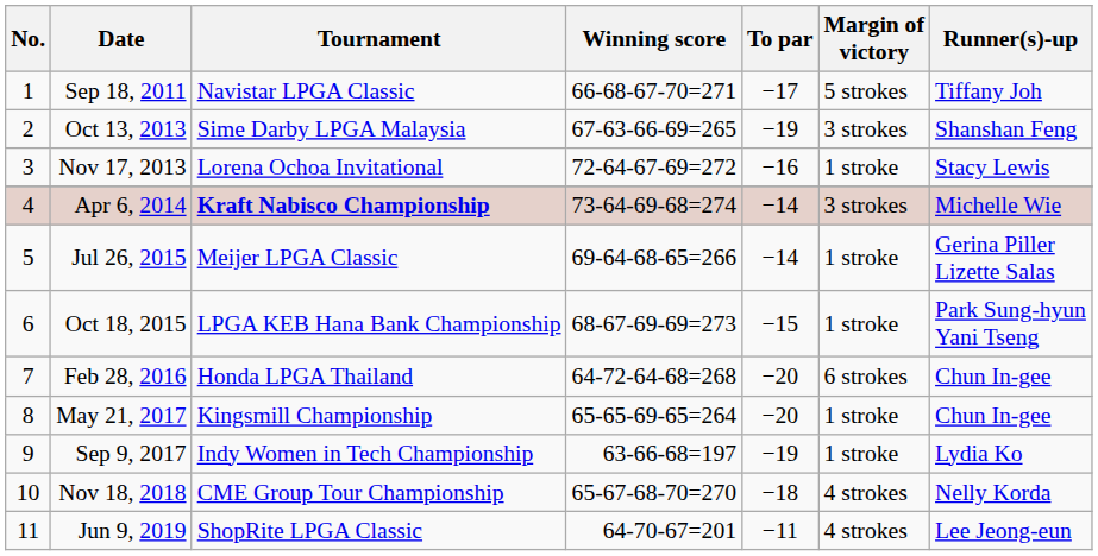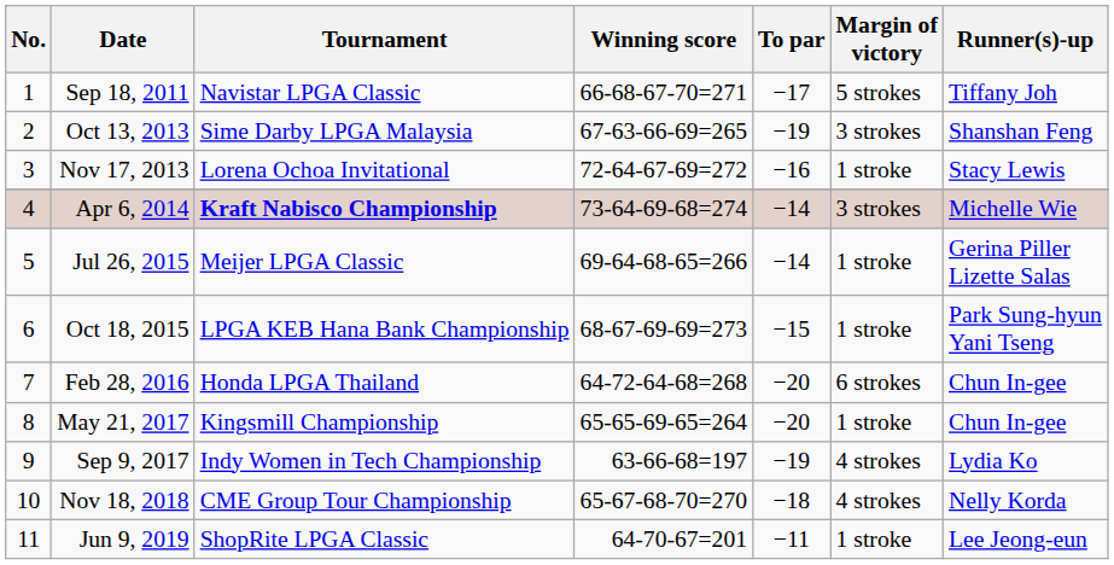 <table class="wikitable" style="font-size:95%;">
 <tr>
 <th>No.</th>
 <th>Date</th>
 <th>Tournament</th>
 <th>Winning score</th>
 <th>To par</th>
 <th>Margin of<br>victory</th>
 <th>Runner(s)-up</th>
 </tr>
 <tr>
 <td style="text-align:center">1</td>
 <td style="text-align:right">Sep 18, <a href='#'>2011</a></td>
 <td><a href='#'>Navistar LPGA Classic</a></td>
 <td style="text-align:right">66-68-67-70=271</td>
 <td style="text-align:center">−17</td>
 <td>5 strokes</td>
 <td> <a href='#'>Tiffany Joh</a></td>
 </tr>
 <tr>
 <td style="text-align:center">2</td>
 <td style="text-align:right">Oct 13, <a href='#'>2013</a></td>
 <td><a href='#'>Sime Darby LPGA Malaysia</a></td>
 <td style="text-align:right">67-63-66-69=265</td>
 <td style="text-align:center">−19</td>
 <td>3 strokes</td>
 <td> <a href='#'>Shanshan Feng</a></td>
 </tr>
 <tr>
 <td style="text-align:center">3</td>
 <td style="text-align:right">Nov 17, 2013</td>
 <td><a href='#'>Lorena Ochoa Invitational</a></td>
 <td style="text-align:right">72-64-67-69=272</td>
 <td style="text-align:center">−16</td>
 <td>1 stroke</td>
 <td> <a href='#'>Stacy Lewis</a></td>
 </tr>
 <tr>
 </tr>
 <tr style="background:#e5d1cb;">
 <td style="text-align:center">4</td>
 <td style="text-align:right">Apr 6, <a href='#'>2014</a></td>
 <td><strong><a href='#'>Kraft Nabisco Championship</a></strong></td>
 <td style="text-align:right">73-64-69-68=274</td>
 <td style="text-align:center">−14</td>
 <td>3 strokes</td>
 <td> <a href='#'>Michelle Wie</a></td>
 </tr>
 <tr>
 <td style="text-align:center">5</td>
 <td style="text-align:right">Jul 26, <a href='#'>2015</a></td>
 <td><a href='#'>Meijer LPGA Classic</a></td>
 <td style="text-align:right">69-64-68-65=266</td>
 <td style="text-align:center">−14</td>
 <td>1 stroke</td>
 <td> <a href='#'>Gerina Piller</a><br> <a href='#'>Lizette Salas</a></td>
 </tr>
 <tr>
 <td style="text-align:center">6</td>
 <td style="text-align:right">Oct 18, 2015</td>
 <td><a href='#'>LPGA KEB Hana Bank Championship</a></td>
 <td style="text-align:right">68-67-69-69=273</td>
 <td style="text-align:center">−15</td>
 <td>1 stroke</td>
 <td> <a href='#'>Park Sung-hyun</a><br> <a href='#'>Yani Tseng</a></td>
 </tr>
 <tr>
 <td style="text-align:center">7</td>
 <td style="text-align:right">Feb 28, <a href='#'>2016</a></td>
 <td><a href='#'>Honda LPGA Thailand</a></td>
 <td style="text-align:right">64-72-64-68=268</td>
 <td style="text-align:center">−20</td>
 <td>6 strokes</td>
 <td> <a href='#'>Chun In-gee</a></td>
 </tr>
 <tr>
 <td style="text-align:center">8</td>
 <td style="text-align:right">May 21, <a href='#'>2017</a></td>
 <td><a href='#'>Kingsmill Championship</a></td>
 <td style="text-align:right">65-65-69-65=264</td>
 <td style="text-align:center">−20</td>
 <td>1 stroke</td>
 <td> <a href='#'>Chun In-gee</a></td>
 </tr>
 <tr>
 <td style="text-align:center">9</td>
 <td style="text-align:right">Sep 9, 2017</td>
 <td><a href='#'>Indy Women in Tech Championship</a></td>
 <td style="text-align:right">63-66-68=197</td>
 <td style="text-align:center">−19</td>
-<td>1 stroke</td>
+<td>4 strokes</td>
 <td> <a href='#'>Lydia Ko</a></td>
 </tr>
 <tr>
 <td style="text-align:center">10</td>
 <td style="text-align:right">Nov 18, <a href='#'>2018</a></td>
 <td><a href='#'>CME Group Tour Championship</a></td>
 <td style="text-align:right">65-67-68-70=270</td>
 <td style="text-align:center">−18</td>
 <td>4 strokes</td>
 <td> <a href='#'>Nelly Korda</a></td>
 </tr>
 <tr>
 <td style="text-align:center">11</td>
 <td style="text-align:right">Jun 9, <a href='#'>2019</a></td>
 <td><a href='#'>ShopRite LPGA Classic</a></td>
 <td style="text-align:right">64-70-67=201</td>
 <td style="text-align:center">−11</td>
-<td>4 strokes</td>
+<td>1 stroke</td>
 <td> <a href='#'>Lee Jeong-eun</a></td>
 </tr>
 </table>
